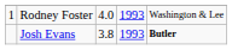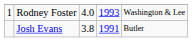 <table class="wikitable">
 <tr>
 </tr>
 <tr>
 <td>1</td>
 <td>Rodney Foster</td>
 <td>4.0</td>
 <td><a href='#'>1993</a></td>
 <td style="font-size:80%;">Washington & Lee</td>
 </tr>
 <tr>
 <td></td>
 <td><a href='#'>Josh Evans</a></td>
 <td>3.8</td>
-<td><a href='#'>1993</a></td>
-<td style="font-size:80%;"><strong>Butler</strong></td>
+<td><a href='#'>1991</a></td>
+<td style="font-size:80%;">Butler</td>
 </tr>
 </table>
